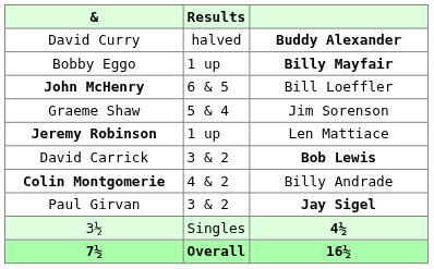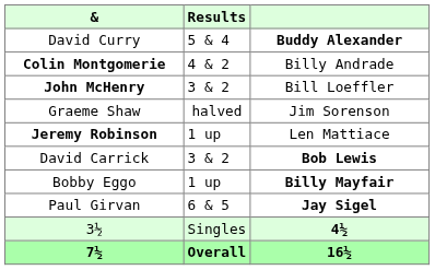 <table border="1" cellpadding="3" style="border-collapse: collapse; text-align:center;">
 <tr style="background:#ddffdd;">
 <th width=160> & </th>
 <th>Results</th>
 <th width=160></th>
 </tr>
 <tr>
 <td>David Curry</td>
-<td>halved</td>
+<td align=left> 5 & 4</td>
 <td><strong>Buddy Alexander</strong></td>
 </tr>
 <tr>
-<td>Bobby Eggo</td>
-<td align=left> 1 up</td>
-<td><strong>Billy Mayfair</strong></td>
+<td><strong>Colin Montgomerie</strong></td>
+<td align=left> 4 & 2</td>
+<td>Billy Andrade</td>
 </tr>
 <tr>
 <td><strong>John McHenry</strong></td>
-<td align=left> 6 & 5</td>
+<td align=left> 3 & 2</td>
 <td>Bill Loeffler</td>
 </tr>
 <tr>
 <td>Graeme Shaw</td>
-<td align=left> 5 & 4</td>
+<td>halved</td>
 <td>Jim Sorenson</td>
 </tr>
 <tr>
 <td><strong>Jeremy Robinson</strong></td>
 <td align=left> 1 up</td>
 <td>Len Mattiace</td>
 </tr>
 <tr>
 <td>David Carrick</td>
 <td align=left> 3 & 2</td>
 <td><strong>Bob Lewis</strong></td>
 </tr>
 <tr>
-<td><strong>Colin Montgomerie</strong></td>
-<td align=left> 4 & 2</td>
-<td>Billy Andrade</td>
+<td>Bobby Eggo</td>
+<td align=left> 1 up</td>
+<td><strong>Billy Mayfair</strong></td>
 </tr>
 <tr>
 <td>Paul Girvan</td>
-<td align=left> 3 & 2</td>
+<td align=left> 6 & 5</td>
 <td><strong>Jay Sigel</strong></td>
 </tr>
 <tr style="background:#ddffdd;">
 <td>3½</td>
 <td>Singles</td>
 <td><strong>4½</strong></td>
 </tr>
 <tr style="background:#aaffaa;">
 <th>7½</th>
 <th>Overall</th>
 <th>16½</th>
 </tr>
 </table>
